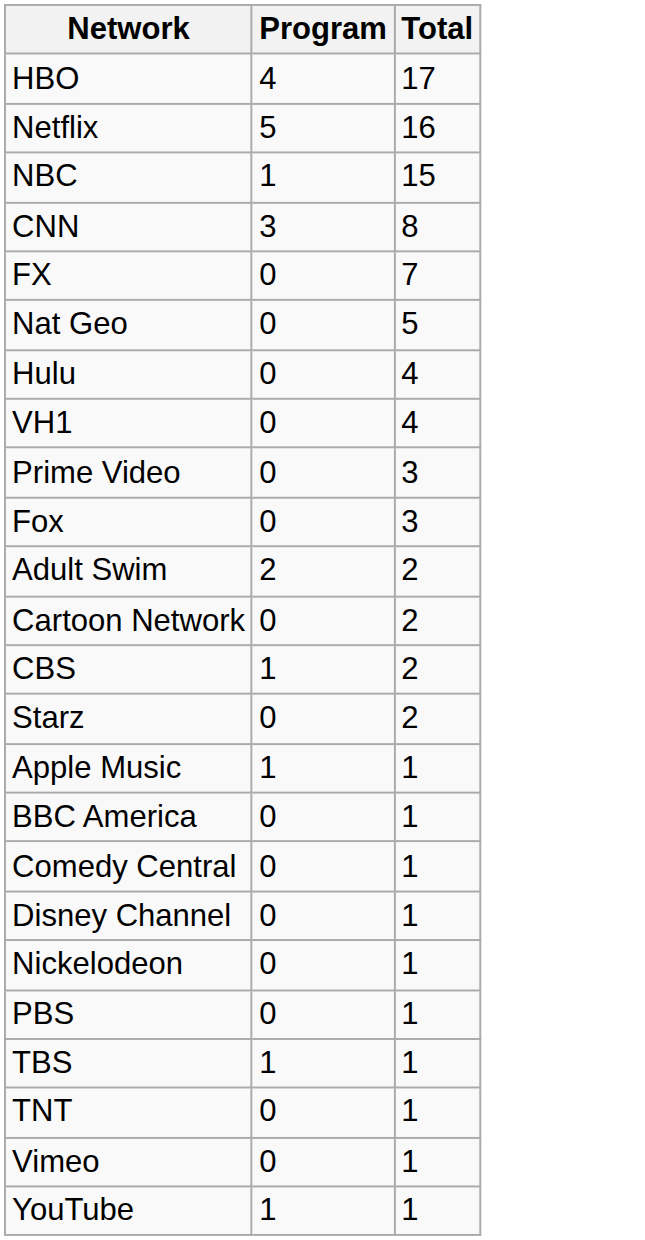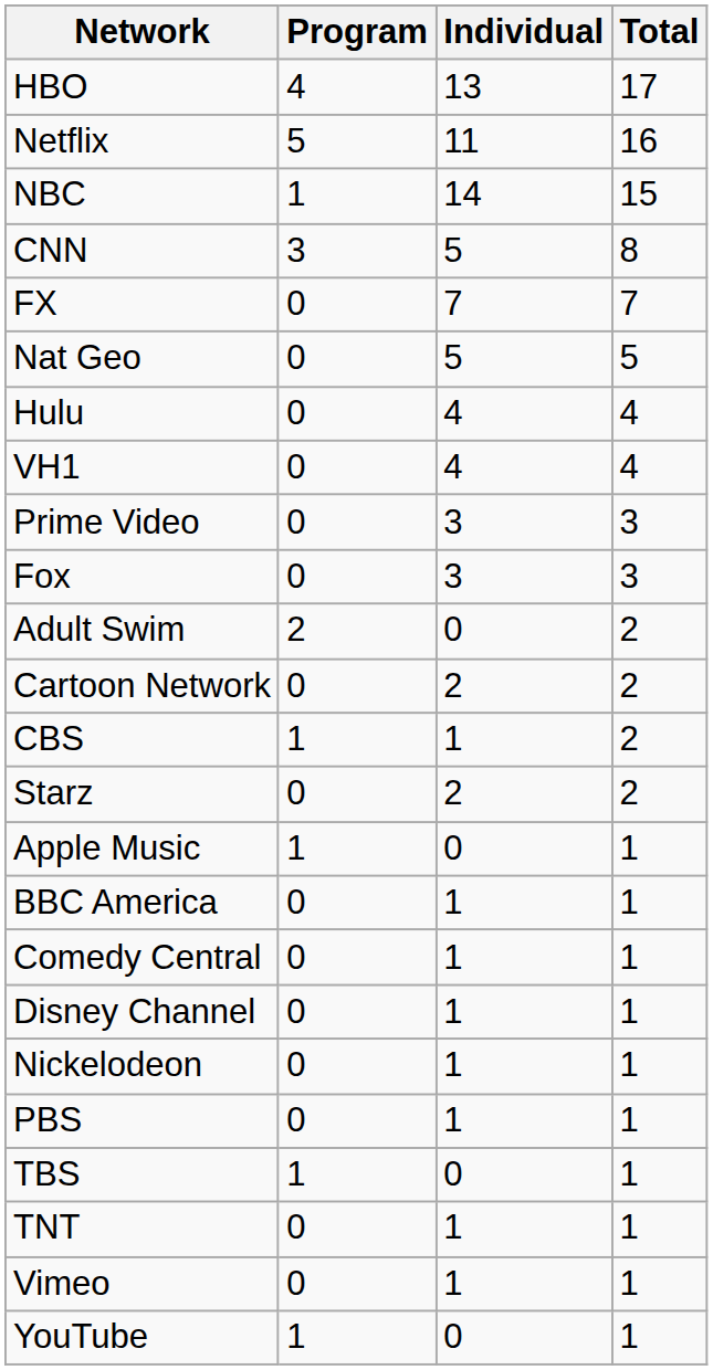 <table class="wikitable sortable">
 <tr>
 <th>Network</th>
 <th>Program</th>
+<th>Individual</th>
 <th>Total</th>
 </tr>
 <tr>
 <td>HBO</td>
 <td>4</td>
+<td>13</td>
 <td>17</td>
 </tr>
 <tr>
 <td>Netflix</td>
 <td>5</td>
+<td>11</td>
 <td>16</td>
 </tr>
 <tr>
 <td>NBC</td>
 <td>1</td>
+<td>14</td>
 <td>15</td>
 </tr>
 <tr>
 <td>CNN</td>
 <td>3</td>
+<td>5</td>
 <td>8</td>
 </tr>
 <tr>
 <td>FX</td>
 <td>0</td>
 <td>7</td>
+<td>7</td>
 </tr>
 <tr>
 <td>Nat Geo</td>
 <td>0</td>
+<td>5</td>
 <td>5</td>
 </tr>
 <tr>
 <td>Hulu</td>
 <td>0</td>
 <td>4</td>
+<td>4</td>
 </tr>
 <tr>
 <td>VH1</td>
 <td>0</td>
+<td>4</td>
 <td>4</td>
 </tr>
 <tr>
 <td>Prime Video</td>
 <td>0</td>
 <td>3</td>
+<td>3</td>
 </tr>
 <tr>
 <td>Fox</td>
 <td>0</td>
 <td>3</td>
+<td>3</td>
 </tr>
 <tr>
 <td>Adult Swim</td>
 <td>2</td>
+<td>0</td>
 <td>2</td>
 </tr>
 <tr>
 <td>Cartoon Network</td>
 <td>0</td>
 <td>2</td>
+<td>2</td>
 </tr>
 <tr>
 <td>CBS</td>
+<td>1</td>
 <td>1</td>
 <td>2</td>
 </tr>
 <tr>
 <td>Starz</td>
 <td>0</td>
 <td>2</td>
+<td>2</td>
 </tr>
 <tr>
 <td>Apple Music</td>
 <td>1</td>
+<td>0</td>
 <td>1</td>
 </tr>
 <tr>
 <td>BBC America</td>
 <td>0</td>
 <td>1</td>
+<td>1</td>
 </tr>
 <tr>
 <td>Comedy Central</td>
 <td>0</td>
+<td>1</td>
 <td>1</td>
 </tr>
 <tr>
 <td>Disney Channel</td>
 <td>0</td>
 <td>1</td>
+<td>1</td>
 </tr>
 <tr>
 <td>Nickelodeon</td>
 <td>0</td>
+<td>1</td>
 <td>1</td>
 </tr>
 <tr>
 <td>PBS</td>
 <td>0</td>
 <td>1</td>
+<td>1</td>
 </tr>
 <tr>
 <td>TBS</td>
 <td>1</td>
+<td>0</td>
 <td>1</td>
 </tr>
 <tr>
 <td>TNT</td>
 <td>0</td>
 <td>1</td>
+<td>1</td>
 </tr>
 <tr>
 <td>Vimeo</td>
 <td>0</td>
 <td>1</td>
+<td>1</td>
 </tr>
 <tr>
 <td>YouTube</td>
 <td>1</td>
+<td>0</td>
 <td>1</td>
 </tr>
 </table>
